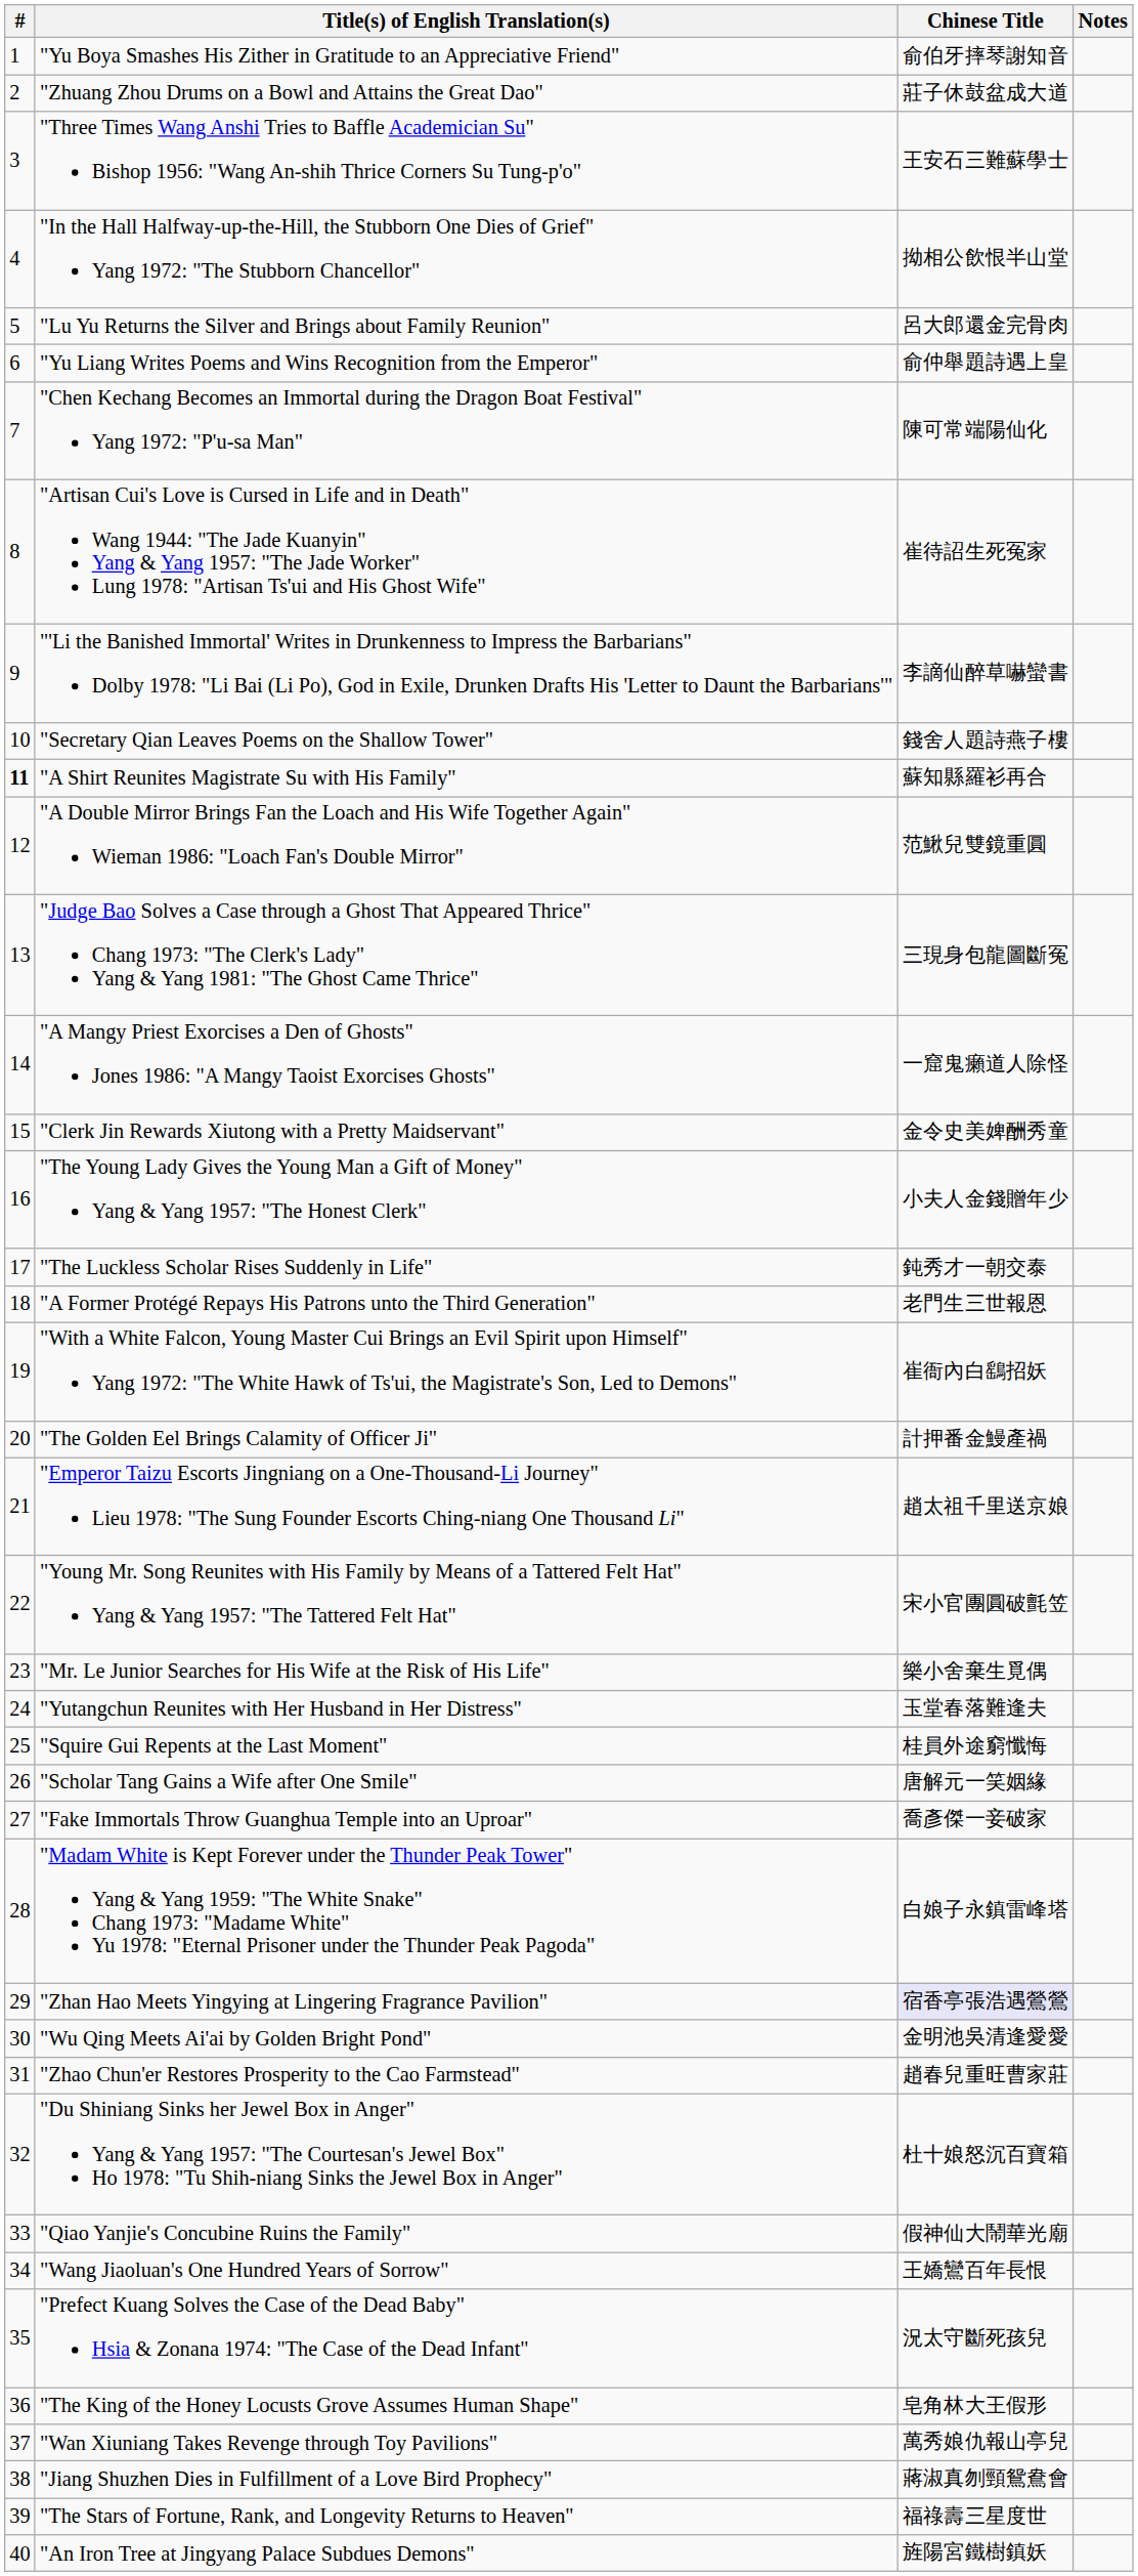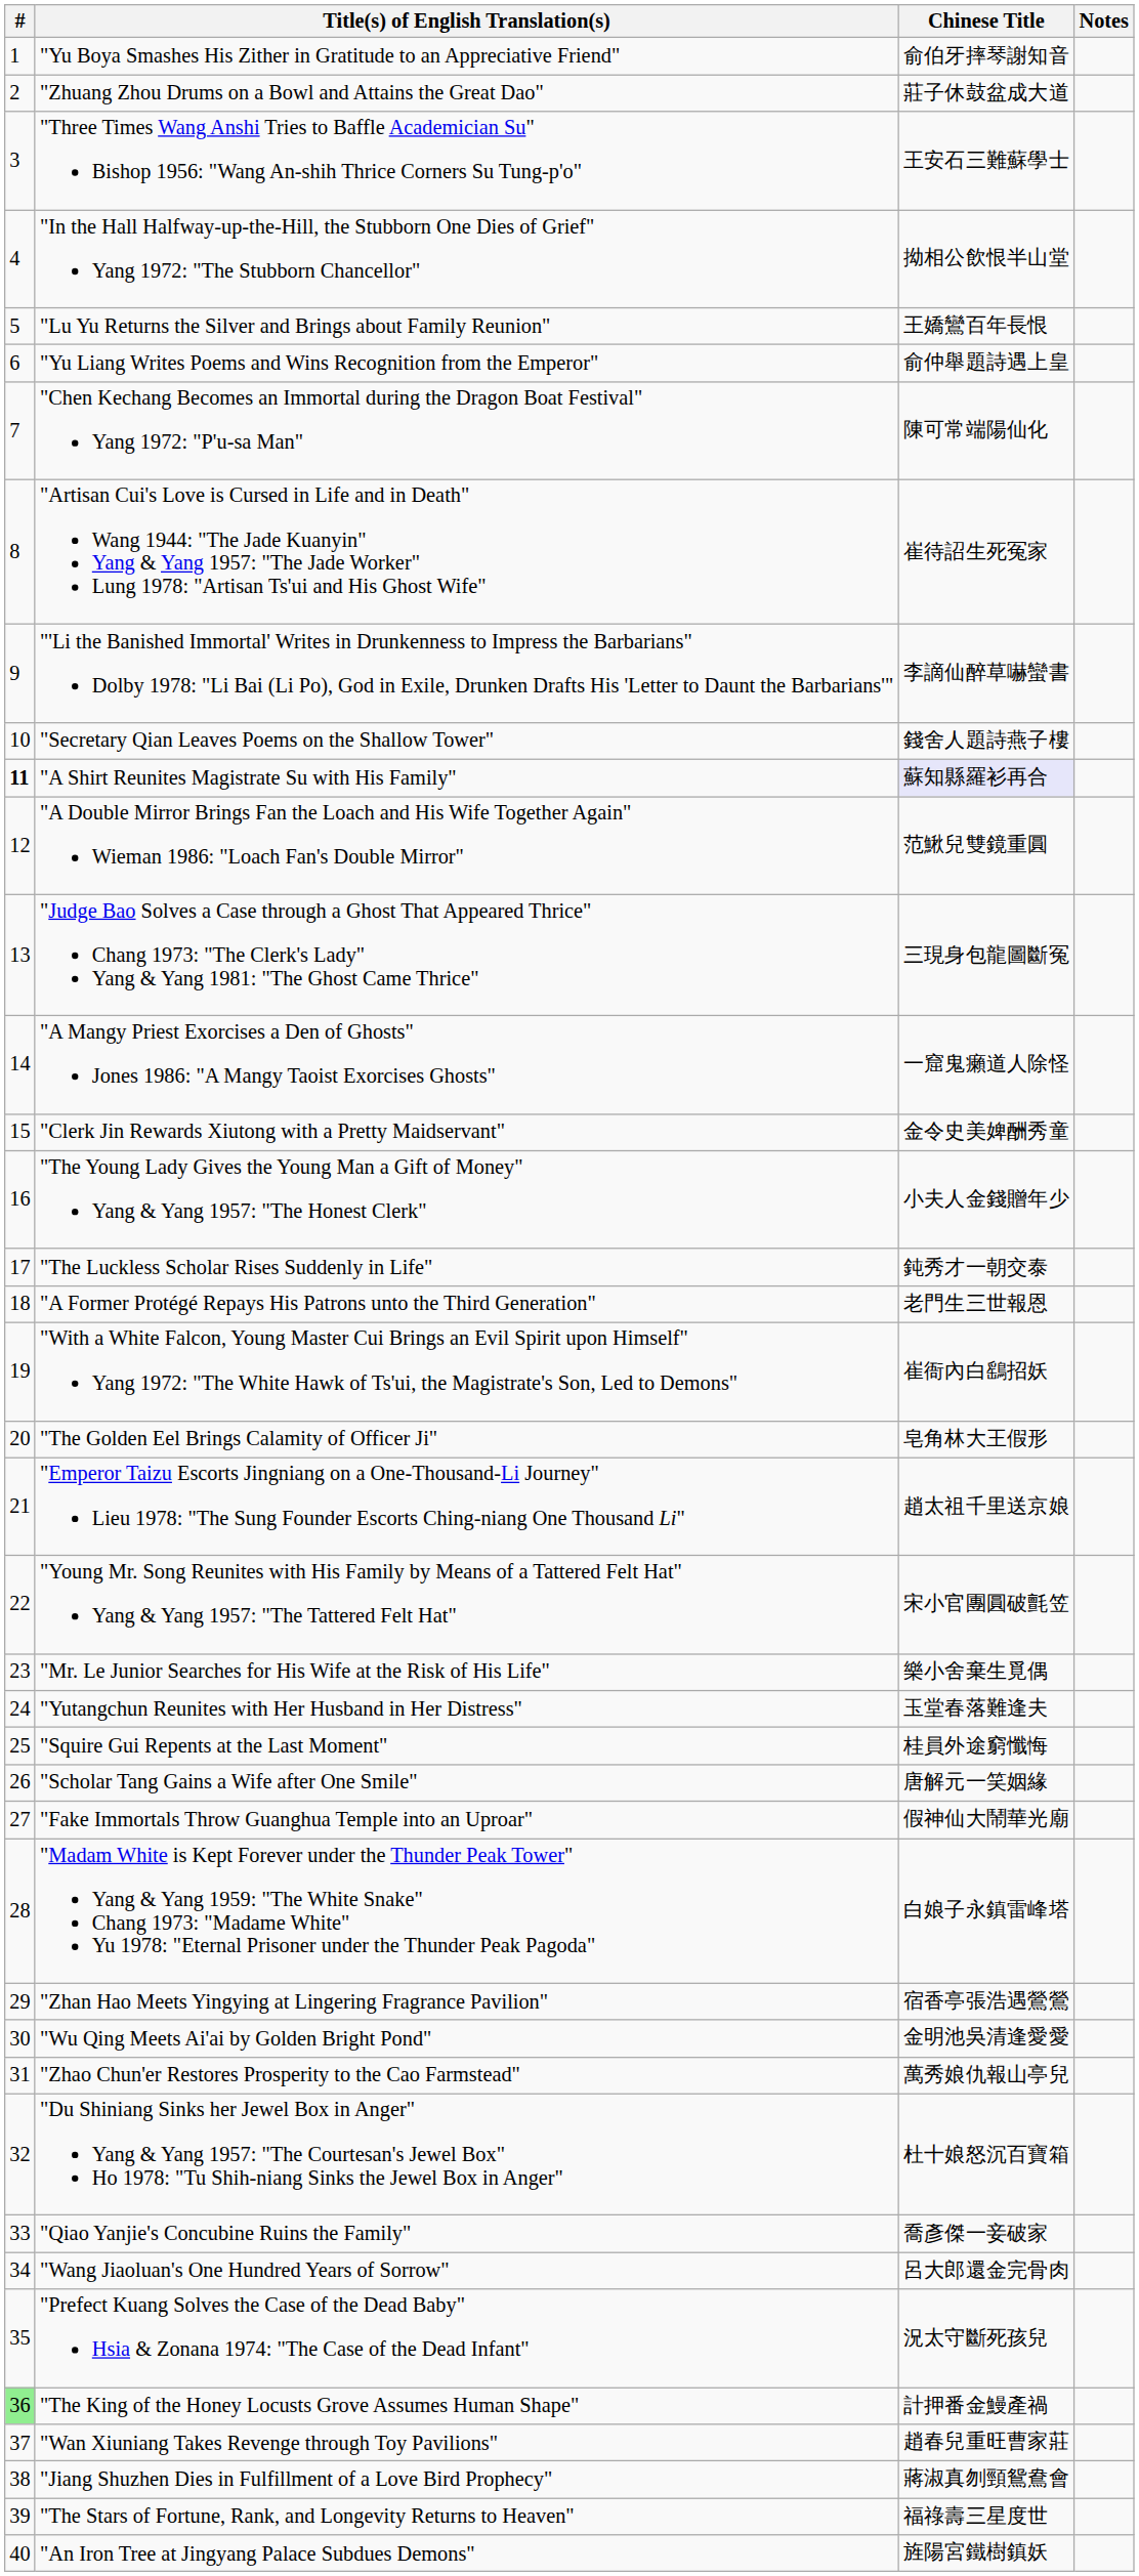 <table class="wikitable">
 <tr>
 <th>#</th>
 <th>Title(s) of English Translation(s)</th>
 <th>Chinese Title</th>
 <th>Notes</th>
 </tr>
 <tr>
 <td>1</td>
 <td>"Yu Boya Smashes His Zither in Gratitude to an Appreciative Friend"</td>
 <td>俞伯牙摔琴謝知音</td>
 <td></td>
 </tr>
 <tr>
 <td>2</td>
 <td>"Zhuang Zhou Drums on a Bowl and Attains the Great Dao"</td>
 <td>莊子休鼓盆成大道</td>
 <td></td>
 </tr>
 <tr>
 <td>3</td>
 <td>"Three Times <a href='#'>Wang Anshi</a> Tries to Baffle <a href='#'>Academician Su</a>"<br><ul><li>Bishop 1956: "Wang An-shih Thrice Corners Su Tung-p'o"</li></ul></td>
 <td>王安石三難蘇學士</td>
 <td></td>
 </tr>
 <tr>
 <td>4</td>
 <td>"In the Hall Halfway-up-the-Hill, the Stubborn One Dies of Grief"<br><ul><li>Yang 1972: "The Stubborn Chancellor"</li></ul></td>
 <td>拗相公飲恨半山堂</td>
 <td></td>
 </tr>
 <tr>
 <td>5</td>
 <td>"Lu Yu Returns the Silver and Brings about Family Reunion"</td>
-<td>呂大郎還金完骨肉</td>
+<td>王嬌鸞百年長恨</td>
 <td></td>
 </tr>
 <tr>
 <td>6</td>
 <td>"Yu Liang Writes Poems and Wins Recognition from the Emperor"</td>
 <td>俞仲舉題詩遇上皇</td>
 <td></td>
 </tr>
 <tr>
 <td>7</td>
 <td>"Chen Kechang Becomes an Immortal during the Dragon Boat Festival"<br><ul><li>Yang 1972: "P'u-sa Man"</li></ul></td>
 <td>陳可常端陽仙化</td>
 <td></td>
 </tr>
 <tr>
 <td>8</td>
 <td>"Artisan Cui's Love is Cursed in Life and in Death"<br><ul><li>Wang 1944: "The Jade Kuanyin"</li><li><a href='#'>Yang</a> & <a href='#'>Yang</a> 1957: "The Jade Worker"</li><li>Lung 1978: "Artisan Ts'ui and His Ghost Wife"</li></ul></td>
 <td>崔待詔生死冤家</td>
 <td></td>
 </tr>
 <tr>
 <td>9</td>
 <td>"'Li the Banished Immortal' Writes in Drunkenness to Impress the Barbarians"<br><ul><li>Dolby 1978: "Li Bai (Li Po), God in Exile, Drunken Drafts His 'Letter to Daunt the Barbarians'"</li></ul></td>
 <td>李謫仙醉草嚇蠻書</td>
 <td></td>
 </tr>
 <tr>
 <td>10</td>
 <td>"Secretary Qian Leaves Poems on the Shallow Tower"</td>
 <td>錢舍人題詩燕子樓</td>
 <td></td>
 </tr>
 <tr>
 <td><strong>11</strong></td>
 <td>"A Shirt Reunites Magistrate Su with His Family"</td>
-<td>蘇知縣羅衫再合</td>
+<td style="background: lavender;">蘇知縣羅衫再合</td>
 <td></td>
 </tr>
 <tr>
 <td>12</td>
 <td>"A Double Mirror Brings Fan the Loach and His Wife Together Again"<br><ul><li>Wieman 1986: "Loach Fan's Double Mirror"</li></ul></td>
 <td>范鰍兒雙鏡重圓</td>
 <td></td>
 </tr>
 <tr>
 <td>13</td>
 <td>"<a href='#'>Judge Bao</a> Solves a Case through a Ghost That Appeared Thrice"<br><ul><li>Chang 1973: "The Clerk's Lady"</li><li>Yang & Yang 1981: "The Ghost Came Thrice"</li></ul></td>
 <td>三現身包龍圖斷冤</td>
 <td></td>
 </tr>
 <tr>
 <td>14</td>
 <td>"A Mangy Priest Exorcises a Den of Ghosts"<br><ul><li>Jones 1986: "A Mangy Taoist Exorcises Ghosts"</li></ul></td>
 <td>一窟鬼癩道人除怪</td>
 <td></td>
 </tr>
 <tr>
 <td>15</td>
 <td>"Clerk Jin Rewards Xiutong with a Pretty Maidservant"</td>
 <td>金令史美婢酬秀童</td>
 <td></td>
 </tr>
 <tr>
 <td>16</td>
 <td>"The Young Lady Gives the Young Man a Gift of Money"<br><ul><li>Yang & Yang 1957: "The Honest Clerk"</li></ul></td>
 <td>小夫人金錢贈年少</td>
 <td></td>
 </tr>
 <tr>
 <td>17</td>
 <td>"The Luckless Scholar Rises Suddenly in Life"</td>
 <td>鈍秀才一朝交泰</td>
 <td></td>
 </tr>
 <tr>
 <td>18</td>
 <td>"A Former Protégé Repays His Patrons unto the Third Generation"</td>
 <td>老門生三世報恩</td>
 <td></td>
 </tr>
 <tr>
 <td>19</td>
 <td>"With a White Falcon, Young Master Cui Brings an Evil Spirit upon Himself"<br><ul><li>Yang 1972: "The White Hawk of Ts'ui, the Magistrate's Son, Led to Demons"</li></ul></td>
 <td>崔衙內白鷂招妖</td>
 <td></td>
 </tr>
 <tr>
 <td>20</td>
 <td>"The Golden Eel Brings Calamity of Officer Ji"</td>
-<td>計押番金鰻產禍</td>
+<td>皂角林大王假形</td>
 <td></td>
 </tr>
 <tr>
 <td>21</td>
 <td>"<a href='#'>Emperor Taizu</a> Escorts Jingniang on a One-Thousand-<a href='#'>Li</a> Journey"<br><ul><li>Lieu 1978: "The Sung Founder Escorts Ching-niang One Thousand <em>Li</em>"</li></ul></td>
 <td>趙太祖千里送京娘</td>
 <td></td>
 </tr>
 <tr>
 <td>22</td>
 <td>"Young Mr. Song Reunites with His Family by Means of a Tattered Felt Hat"<br><ul><li>Yang & Yang 1957: "The Tattered Felt Hat"</li></ul></td>
 <td>宋小官團圓破氈笠</td>
 <td></td>
 </tr>
 <tr>
 <td>23</td>
 <td>"Mr. Le Junior Searches for His Wife at the Risk of His Life"</td>
 <td>樂小舍棄生覓偶</td>
 <td></td>
 </tr>
 <tr>
 <td>24</td>
 <td>"Yutangchun Reunites with Her Husband in Her Distress"</td>
 <td>玉堂春落難逢夫</td>
 <td></td>
 </tr>
 <tr>
 <td>25</td>
 <td>"Squire Gui Repents at the Last Moment"</td>
 <td>桂員外途窮懺悔</td>
 <td></td>
 </tr>
 <tr>
 <td>26</td>
 <td>"Scholar Tang Gains a Wife after One Smile"</td>
 <td>唐解元一笑姻緣</td>
 <td></td>
 </tr>
 <tr>
 <td>27</td>
 <td>"Fake Immortals Throw Guanghua Temple into an Uproar"</td>
-<td>喬彥傑一妾破家</td>
+<td>假神仙大鬧華光廟</td>
 <td></td>
 </tr>
 <tr>
 <td>28</td>
 <td>"<a href='#'>Madam White</a> is Kept Forever under the <a href='#'>Thunder Peak Tower</a>"<br><ul><li>Yang & Yang 1959: "The White Snake"</li><li>Chang 1973: "Madame White"</li><li>Yu 1978: "Eternal Prisoner under the Thunder Peak Pagoda"</li></ul></td>
 <td>白娘子永鎮雷峰塔</td>
 <td></td>
 </tr>
 <tr>
 <td>29</td>
 <td>"Zhan Hao Meets Yingying at Lingering Fragrance Pavilion"</td>
-<td style="background: lavender;">宿香亭張浩遇鶯鶯</td>
+<td>宿香亭張浩遇鶯鶯</td>
 <td></td>
 </tr>
 <tr>
 <td>30</td>
 <td>"Wu Qing Meets Ai'ai by Golden Bright Pond"</td>
 <td>金明池吳清逢愛愛</td>
 <td></td>
 </tr>
 <tr>
 <td>31</td>
 <td>"Zhao Chun'er Restores Prosperity to the Cao Farmstead"</td>
-<td>趙春兒重旺曹家莊</td>
+<td>萬秀娘仇報山亭兒</td>
 <td></td>
 </tr>
 <tr>
 <td>32</td>
 <td>"Du Shiniang Sinks her Jewel Box in Anger"<br><ul><li>Yang & Yang 1957: "The Courtesan's Jewel Box"</li><li>Ho 1978: "Tu Shih-niang Sinks the Jewel Box in Anger"</li></ul></td>
 <td>杜十娘怒沉百寶箱</td>
 <td></td>
 </tr>
 <tr>
 <td>33</td>
 <td>"Qiao Yanjie's Concubine Ruins the Family"</td>
-<td>假神仙大鬧華光廟</td>
+<td>喬彥傑一妾破家</td>
 <td></td>
 </tr>
 <tr>
 <td>34</td>
 <td>"Wang Jiaoluan's One Hundred Years of Sorrow"</td>
-<td>王嬌鸞百年長恨</td>
+<td>呂大郎還金完骨肉</td>
 <td></td>
 </tr>
 <tr>
 <td>35</td>
 <td>"Prefect Kuang Solves the Case of the Dead Baby"<br><ul><li><a href='#'>Hsia</a> & Zonana 1974: "The Case of the Dead Infant"</li></ul></td>
 <td>況太守斷死孩兒</td>
 <td></td>
 </tr>
 <tr>
-<td>36</td>
+<td style="background: lightgreen;">36</td>
 <td>"The King of the Honey Locusts Grove Assumes Human Shape"</td>
-<td>皂角林大王假形</td>
+<td>計押番金鰻產禍</td>
 <td></td>
 </tr>
 <tr>
 <td>37</td>
 <td>"Wan Xiuniang Takes Revenge through Toy Pavilions"</td>
-<td>萬秀娘仇報山亭兒</td>
+<td>趙春兒重旺曹家莊</td>
 <td></td>
 </tr>
 <tr>
 <td>38</td>
 <td>"Jiang Shuzhen Dies in Fulfillment of a Love Bird Prophecy"</td>
 <td>蔣淑真刎頸鴛鴦會</td>
 <td></td>
 </tr>
 <tr>
 <td>39</td>
 <td>"The Stars of Fortune, Rank, and Longevity Returns to Heaven"</td>
 <td>福祿壽三星度世</td>
 <td></td>
 </tr>
 <tr>
 <td>40</td>
 <td>"An Iron Tree at Jingyang Palace Subdues Demons"</td>
 <td>旌陽宮鐵樹鎮妖</td>
 <td></td>
 </tr>
 </table>
